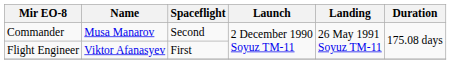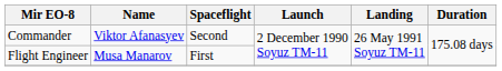 <table class="wikitable">
 <tr>
 <th>Mir EO-8</th>
 <th>Name</th>
 <th>Spaceflight</th>
 <th>Launch</th>
 <th>Landing</th>
 <th>Duration</th>
 </tr>
 <tr>
 <td>Commander</td>
-<td> <a href='#'>Musa Manarov</a></td>
+<td> <a href='#'>Viktor Afanasyev</a></td>
 <td>Second</td>
 <td rowspan="2">2 December 1990 <br> <a href='#'>Soyuz TM-11</a></td>
 <td rowspan="2">26 May 1991 <br> <a href='#'>Soyuz TM-11</a></td>
 <td rowspan="2">175.08 days</td>
 </tr>
 <tr>
 <td>Flight Engineer</td>
-<td> <a href='#'>Viktor Afanasyev</a></td>
+<td> <a href='#'>Musa Manarov</a></td>
 <td>First</td>
 </tr>
 <tr>
 </tr>
 </table>
